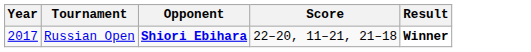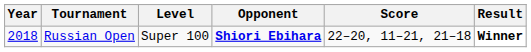 <table class="sortable wikitable" style="font-size: 90%;">
 <tr>
 <th>Year</th>
 <th>Tournament</th>
+<th>Level</th>
 <th>Opponent</th>
 <th>Score</th>
 <th>Result</th>
 </tr>
 <tr>
-<td align="center"><a href='#'>2017</a></td>
+<td align="center"><a href='#'>2018</a></td>
 <td align="left"><a href='#'>Russian Open</a></td>
+<td align="left">Super 100</td>
 <td align="left"><strong> <a href='#'>Shiori Ebihara</a></strong></td>
 <td align="left">22–20, 11–21, 21–18</td>
 <td style="text-align:left; background:white"><strong> Winner</strong></td>
 </tr>
 </table>
